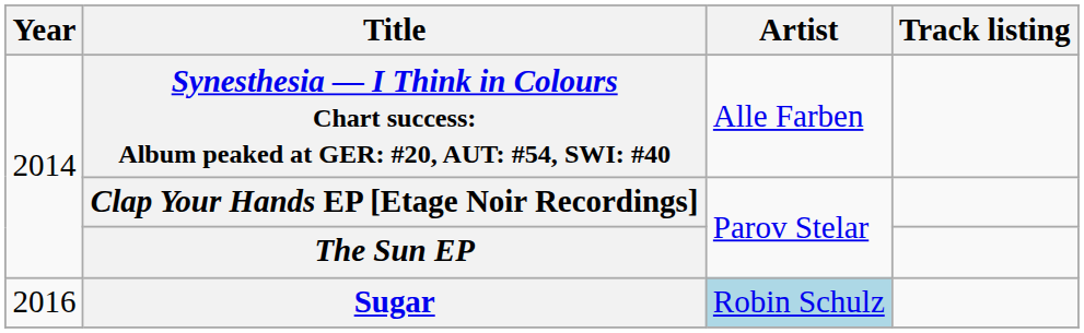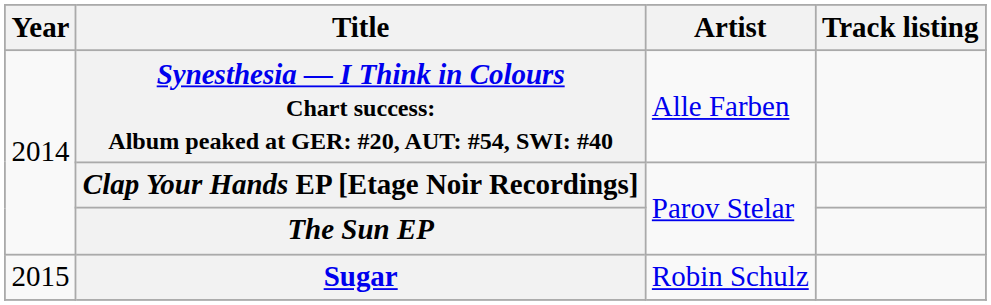 <table class="wikitable plainrowheaders">
 <tr>
 <th>Year</th>
 <th>Title</th>
 <th>Artist</th>
 <th>Track listing</th>
 </tr>
 <tr>
 <td rowspan="3">2014</td>
 <th scope="row"><em><a href='#'>Synesthesia — I Think in Colours</a></em><br><small>Chart success:<br>Album peaked at GER: #20, AUT: #54, SWI: #40</small></th>
 <td><a href='#'>Alle Farben</a></td>
 <td></td>
 </tr>
 <tr>
 <th scope="row"><em>Clap Your Hands</em> EP [Etage Noir Recordings]</th>
 <td rowspan="2"><a href='#'>Parov Stelar</a></td>
 <td></td>
 </tr>
 <tr>
 <th scope="row"><em>The Sun EP</em></th>
 <td></td>
 </tr>
 <tr>
-<td>2016</td>
+<td>2015</td>
 <th scope="row"><a href='#'>Sugar</a></th>
-<td style="background: lightblue;"><a href='#'>Robin Schulz</a></td>
+<td><a href='#'>Robin Schulz</a></td>
 <td></td>
 </tr>
 </table>
